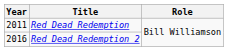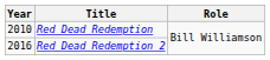 <table class="wikitable">
 <tr>
 <th>Year</th>
 <th>Title</th>
 <th>Role</th>
 </tr>
 <tr>
-<td>2011</td>
+<td>2010</td>
 <td><em><a href='#'>Red Dead Redemption</a></em></td>
 <td rowspan="2">Bill Williamson</td>
 </tr>
 <tr>
 <td>2016</td>
 <td><em><a href='#'>Red Dead Redemption 2</a></em></td>
 </tr>
 </table>
